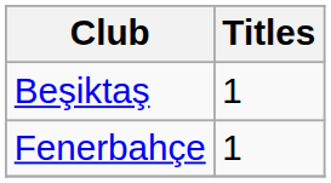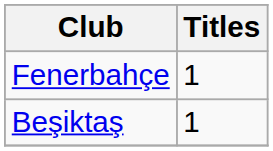 <table class="wikitable">
 <tr>
 <th>Club</th>
 <th>Titles</th>
 </tr>
 <tr>
-<td><a href='#'>Beşiktaş</a></td>
+<td><a href='#'>Fenerbahçe</a></td>
 <td>1</td>
 </tr>
 <tr>
-<td><a href='#'>Fenerbahçe</a></td>
+<td><a href='#'>Beşiktaş</a></td>
 <td>1</td>
 </tr>
 <tr>
 </tr>
 </table>
